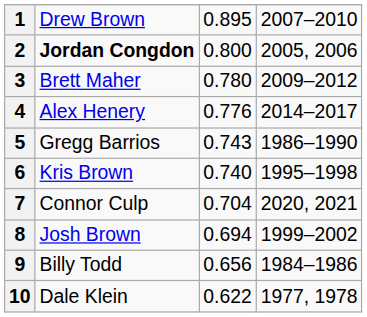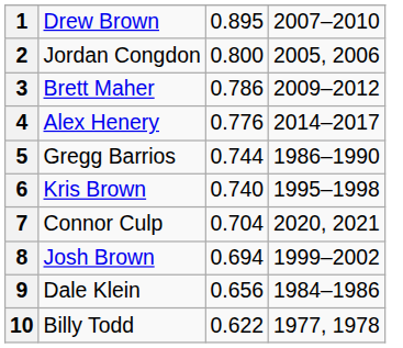 <table class=wikitable>
 <tr>
 </tr>
 <tr>
 <th>1</th>
 <td><a href='#'>Drew Brown</a></td>
 <td>0.895</td>
 <td>2007–2010</td>
 </tr>
 <tr>
 <th>2</th>
-<td><strong>Jordan Congdon</strong></td>
+<td>Jordan Congdon</td>
 <td>0.800</td>
 <td>2005, 2006</td>
 </tr>
 <tr>
 <th>3</th>
 <td><a href='#'>Brett Maher</a></td>
-<td>0.780</td>
+<td>0.786</td>
 <td>2009–2012</td>
 </tr>
 <tr>
 <th>4</th>
 <td><a href='#'>Alex Henery</a></td>
 <td>0.776</td>
 <td>2014–2017</td>
 </tr>
 <tr>
 <th>5</th>
 <td>Gregg Barrios</td>
-<td>0.743</td>
+<td>0.744</td>
 <td>1986–1990</td>
 </tr>
 <tr>
 <th>6</th>
 <td><a href='#'>Kris Brown</a></td>
 <td>0.740</td>
 <td>1995–1998</td>
 </tr>
 <tr>
 <th>7</th>
 <td>Connor Culp</td>
 <td>0.704</td>
 <td>2020, 2021</td>
 </tr>
 <tr>
 <th>8</th>
 <td><a href='#'>Josh Brown</a></td>
 <td>0.694</td>
 <td>1999–2002</td>
 </tr>
 <tr>
 <th>9</th>
-<td>Billy Todd</td>
+<td>Dale Klein</td>
 <td>0.656</td>
 <td>1984–1986</td>
 </tr>
 <tr>
 <th>10</th>
-<td>Dale Klein</td>
+<td>Billy Todd</td>
 <td>0.622</td>
 <td>1977, 1978</td>
 </tr>
 </table>
